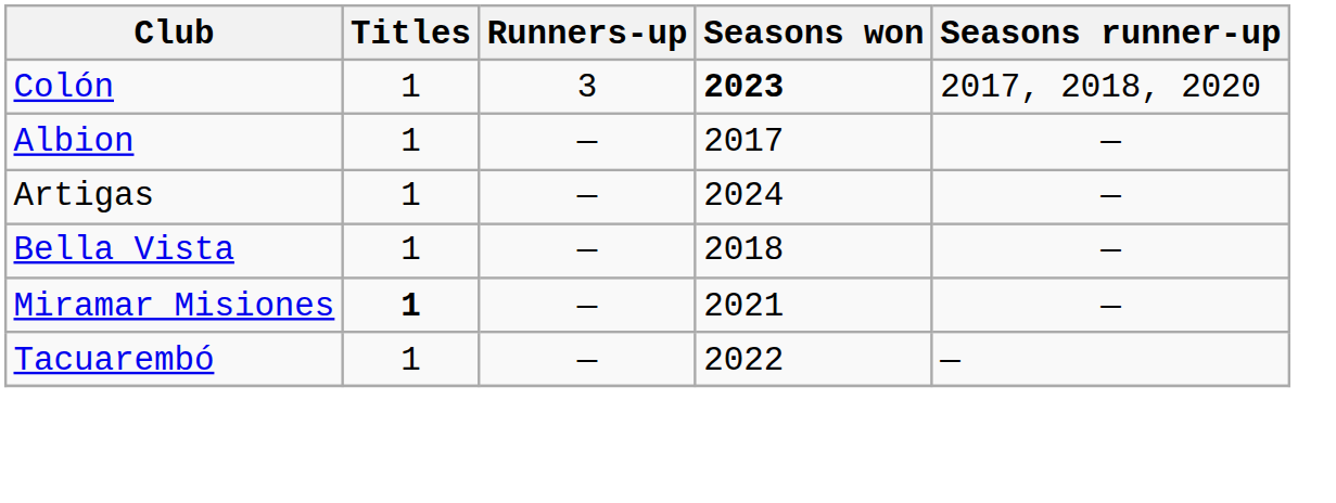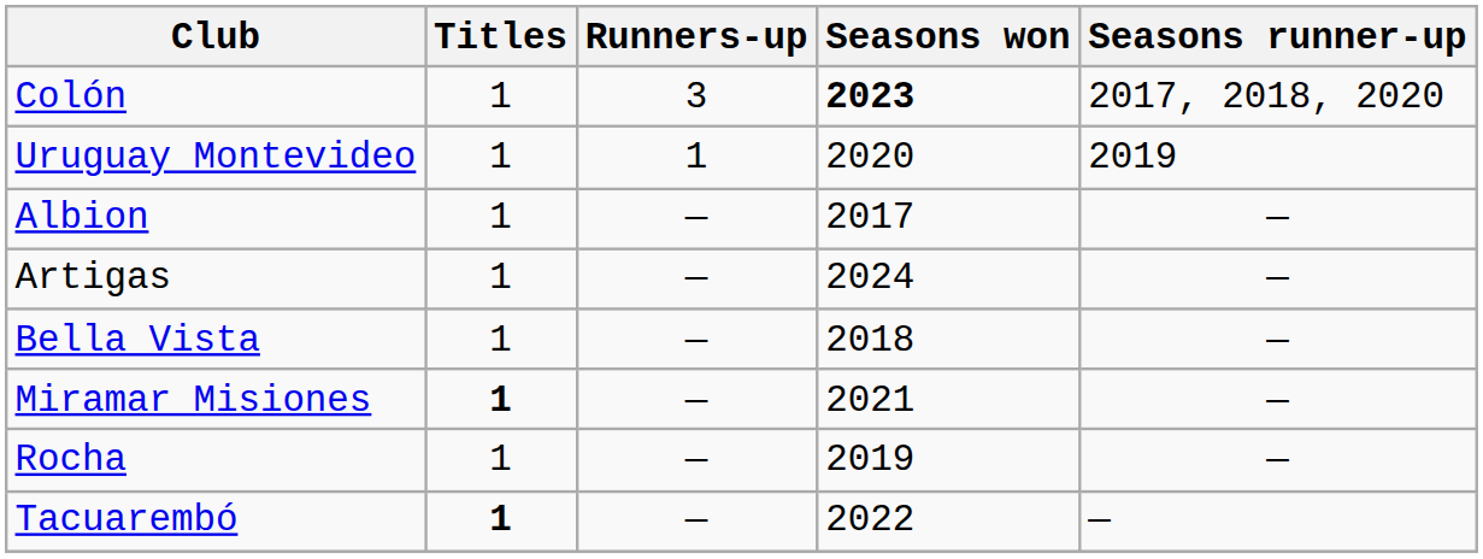 <table class="wikitable sortable plainrowheaders">
 <tr>
 <th scope=col>Club</th>
 <th scope=col>Titles</th>
 <th scope=col>Runners-up</th>
 <th scope=col>Seasons won</th>
 <th scope=col>Seasons runner-up</th>
 </tr>
 <tr>
 <td><a href='#'>Colón</a></td>
 <td align=center>1</td>
 <td align=center>3</td>
 <td><strong>2023</strong></td>
 <td>2017, 2018, 2020</td>
+</tr>
+<tr>
+<td><a href='#'>Uruguay Montevideo</a></td>
+<td align=center>1</td>
+<td align=center>1</td>
+<td>2020</td>
+<td>2019</td>
 </tr>
 <tr>
 <td><a href='#'>Albion</a></td>
 <td align=center>1</td>
 <td align=center>—</td>
 <td>2017</td>
 <td align=center>—</td>
 </tr>
 <tr>
 <td>Artigas</td>
 <td align=center>1</td>
 <td align=center>—</td>
 <td>2024</td>
 <td align=center>—</td>
 </tr>
 <tr>
 <td><a href='#'>Bella Vista</a></td>
 <td align=center>1</td>
 <td align=center>—</td>
 <td>2018</td>
 <td align=center>—</td>
 </tr>
 <tr>
 <td><a href='#'>Miramar Misiones</a></td>
 <td align=center><strong>1</strong></td>
 <td align=center>—</td>
 <td>2021</td>
 <td align=center>—</td>
 </tr>
 <tr>
+<td><a href='#'>Rocha</a></td>
+<td align=center>1</td>
+<td align=center>—</td>
+<td>2019</td>
+<td align=center>—</td>
+</tr>
+<tr>
 <td><a href='#'>Tacuarembó</a></td>
-<td align=center>1</td>
+<td align=center><strong>1</strong></td>
 <td align=center>—</td>
 <td>2022</td>
 <td>—</td>
 </tr>
 <tr>
 </tr>
 </table>
